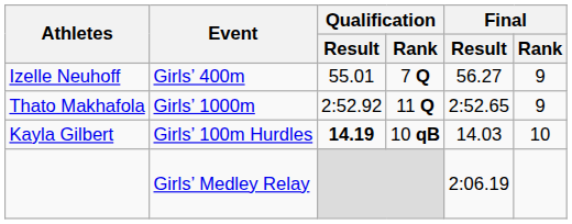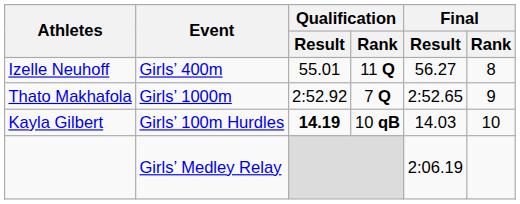 <table class="wikitable" border="1" style="font-size:90%">
 <tr>
 <th rowspan=2>Athletes</th>
 <th rowspan=2>Event</th>
 <th colspan=2>Qualification</th>
 <th colspan=2>Final</th>
 </tr>
 <tr>
 <th>Result</th>
 <th>Rank</th>
 <th>Result</th>
 <th>Rank</th>
 </tr>
 <tr>
 <td><a href='#'>Izelle Neuhoff</a></td>
 <td><a href='#'>Girls’ 400m</a></td>
 <td align=center>55.01</td>
-<td align=center>7 <strong>Q</strong></td>
+<td align=center>11 <strong>Q</strong></td>
 <td align=center>56.27</td>
-<td align=center>9</td>
+<td align=center>8</td>
 </tr>
 <tr>
 <td><a href='#'>Thato Makhafola</a></td>
 <td><a href='#'>Girls’ 1000m</a></td>
 <td align=center>2:52.92</td>
-<td align=center>11 <strong>Q</strong></td>
+<td align=center>7 <strong>Q</strong></td>
 <td align=center>2:52.65</td>
 <td align=center>9</td>
 </tr>
 <tr>
 <td><a href='#'>Kayla Gilbert</a></td>
 <td><a href='#'>Girls’ 100m Hurdles</a></td>
 <td align=center><strong>14.19</strong></td>
 <td align=center>10 <strong>qB</strong></td>
 <td align=center>14.03</td>
 <td align=center>10</td>
 </tr>
 <tr>
 <td><br><br><br></td>
 <td><a href='#'>Girls’ Medley Relay</a></td>
 <td colspan=2 bgcolor=#DCDCDC></td>
 <td align=center>2:06.19</td>
 <td align=center></td>
 </tr>
 </table>
